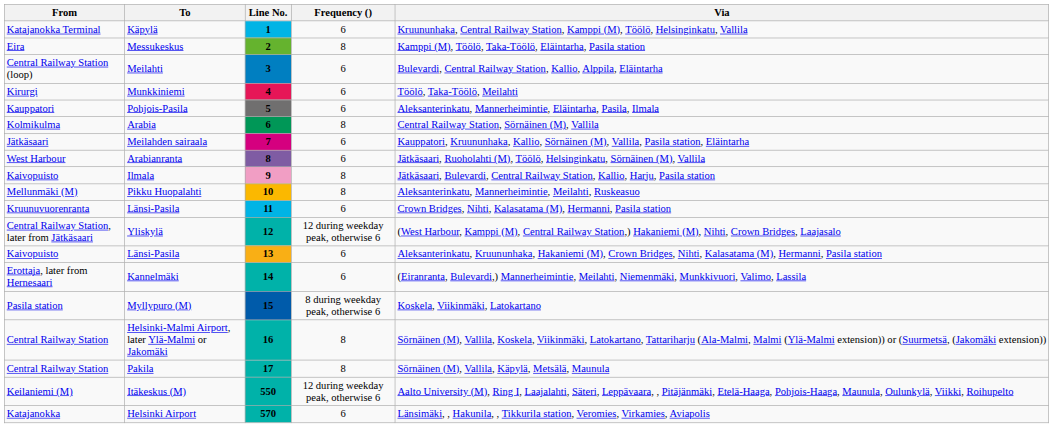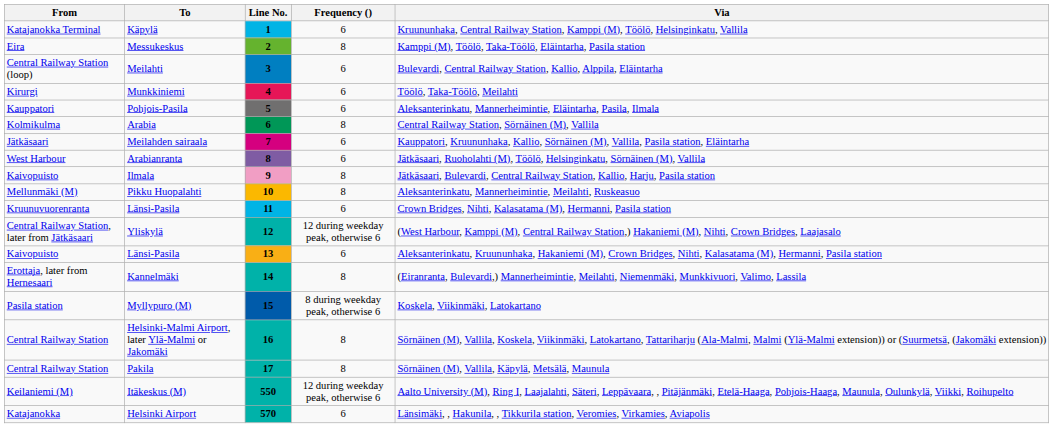 <table class="wikitable mw-collapsible mw-collapsed">
 <tr>
 <th width="175px" align="center">From</th>
 <th width="175px" align="center">To</th>
 <th width="62.5px">Line No.</th>
 <th width="150px">Frequency ()</th>
 <th align="center">Via</th>
 </tr>
 <tr>
 <td><a href='#'>Katajanokka Terminal</a></td>
 <td><a href='#'>Käpylä</a></td>
 <td align="center" bgcolor="#00b4e5"><span><strong>1</strong></span></td>
 <td align="center">6</td>
 <td><a href='#'>Kruununhaka</a>, <a href='#'>Central Railway Station</a>, <a href='#'>Kamppi (M)</a>, <a href='#'>Töölö</a>, <a href='#'>Helsinginkatu</a>, <a href='#'>Vallila</a></td>
 </tr>
 <tr>
 <td><a href='#'>Eira</a></td>
 <td><a href='#'>Messukeskus</a></td>
 <td align="center" bgcolor="#65b32e"><span><strong>2</strong></span></td>
 <td align="center">8</td>
 <td><a href='#'>Kamppi (M)</a>, <a href='#'>Töölö</a>, <a href='#'>Taka-Töölö</a>, <a href='#'>Eläintarha</a>, <a href='#'>Pasila station</a></td>
 </tr>
 <tr>
 <td><a href='#'>Central Railway Station</a> (loop)</td>
 <td><a href='#'>Meilahti</a></td>
 <td align="center" bgcolor="#007fc1"><span><strong>3</strong></span></td>
 <td align="center">6</td>
 <td><a href='#'>Bulevardi</a>, <a href='#'>Central Railway Station</a>, <a href='#'>Kallio</a>, <a href='#'>Alppila</a>, <a href='#'>Eläintarha</a></td>
 </tr>
 <tr>
 <td><a href='#'>Kirurgi</a></td>
 <td><a href='#'>Munkkiniemi</a></td>
 <td align="center" bgcolor="#e61657"><span><strong>4</strong></span></td>
 <td align="center">6</td>
 <td><a href='#'>Töölö</a>, <a href='#'>Taka-Töölö</a>, <a href='#'>Meilahti</a></td>
 </tr>
 <tr>
 <td><a href='#'>Kauppatori</a></td>
 <td><a href='#'>Pohjois-Pasila</a></td>
 <td align="center" bgcolor="#706f6f"><span><strong>5</strong></span></td>
 <td align="center">6</td>
 <td><a href='#'>Aleksanterinkatu</a>, <a href='#'>Mannerheimintie</a>, <a href='#'>Eläintarha</a>, <a href='#'>Pasila</a>, <a href='#'>Ilmala</a></td>
 </tr>
 <tr>
 <td><a href='#'>Kolmikulma</a></td>
 <td><a href='#'>Arabia</a></td>
 <td align="center" bgcolor="#009757"><span><strong>6</strong></span></td>
 <td align="center">8</td>
 <td><a href='#'>Central Railway Station</a>, <a href='#'>Sörnäinen (M)</a>, <a href='#'>Vallila</a></td>
 </tr>
 <tr>
 <td><a href='#'>Jätkäsaari</a></td>
 <td><a href='#'>Meilahden sairaala</a></td>
 <td align="center" bgcolor="#d5007f"><span><strong>7</strong></span></td>
 <td align="center">6</td>
 <td><a href='#'>Kauppatori</a>, <a href='#'>Kruununhaka</a>, <a href='#'>Kallio</a>, <a href='#'>Sörnäinen (M)</a>, <a href='#'>Vallila</a>, <a href='#'>Pasila station</a>, <a href='#'>Eläintarha</a></td>
 </tr>
 <tr>
 <td><a href='#'>West Harbour</a></td>
 <td><a href='#'>Arabianranta</a></td>
 <td align="center" bgcolor="#7f5ca3"><span><strong>8</strong></span></td>
 <td align="center">6</td>
 <td><a href='#'>Jätkäsaari</a>, <a href='#'>Ruoholahti (M)</a>, <a href='#'>Töölö</a>, <a href='#'>Helsinginkatu</a>, <a href='#'>Sörnäinen (M)</a>, <a href='#'>Vallila</a></td>
 </tr>
 <tr>
 <td><a href='#'>Kaivopuisto</a></td>
 <td><a href='#'>Ilmala</a></td>
 <td align="center" bgcolor="#f19ec4"><span><strong>9</strong></span></td>
 <td align="center">8</td>
 <td><a href='#'>Jätkäsaari</a>, <a href='#'>Bulevardi</a>, <a href='#'>Central Railway Station</a>, <a href='#'>Kallio</a>, <a href='#'>Harju</a>, <a href='#'>Pasila station</a></td>
 </tr>
 <tr>
 <td><a href='#'>Mellunmäki (M)</a></td>
 <td><a href='#'>Pikku Huopalahti</a></td>
 <td align="center" bgcolor="#fbb800"><span><strong>10</strong></span></td>
 <td align="center">8</td>
 <td><a href='#'>Aleksanterinkatu</a>, <a href='#'>Mannerheimintie</a>, <a href='#'>Meilahti</a>, <a href='#'>Ruskeasuo</a></td>
 </tr>
 <tr>
 <td><a href='#'>Kruunuvuorenranta</a></td>
 <td><a href='#'>Länsi-Pasila</a></td>
 <td align="center" bgcolor="#00b4e5"><span><strong>11</strong></span></td>
 <td align="center">6</td>
 <td><a href='#'>Crown Bridges</a>, <a href='#'>Nihti</a>, <a href='#'>Kalasatama (M)</a>, <a href='#'>Hermanni</a>, <a href='#'>Pasila station</a></td>
 </tr>
 <tr>
 <td><a href='#'>Central Railway Station</a>, later from <a href='#'>Jätkäsaari</a></td>
 <td><a href='#'>Yliskylä</a></td>
 <td align="center" bgcolor="#00b2a9"><span><strong>12</strong></span></td>
 <td align="center">12 during weekday peak, otherwise 6</td>
 <td>(<a href='#'>West Harbour</a>, <a href='#'>Kamppi (M)</a>, <a href='#'>Central Railway Station</a>,) <a href='#'>Hakaniemi (M)</a>, <a href='#'>Nihti</a>, <a href='#'>Crown Bridges</a>, <a href='#'>Laajasalo</a></td>
 </tr>
 <tr>
 <td><a href='#'>Kaivopuisto</a></td>
 <td><a href='#'>Länsi-Pasila</a></td>
 <td align="center" bgcolor="#f9af15"><span><strong>13</strong></span></td>
 <td align="center">6</td>
 <td><a href='#'>Aleksanterinkatu</a>, <a href='#'>Kruununhaka</a>, <a href='#'>Hakaniemi (M)</a>, <a href='#'>Crown Bridges</a>, <a href='#'>Nihti</a>, <a href='#'>Kalasatama (M)</a>, <a href='#'>Hermanni</a>, <a href='#'>Pasila station</a></td>
 </tr>
 <tr>
 <td><a href='#'>Erottaja</a>, later from <a href='#'>Hernesaari</a></td>
 <td><a href='#'>Kannelmäki</a></td>
 <td align="center" bgcolor="#00b2a9"><span><strong>14</strong></span></td>
-<td align="center">6</td>
+<td align="center">8</td>
 <td>(<a href='#'>Eiranranta</a>, <a href='#'>Bulevardi</a>,) <a href='#'>Mannerheimintie</a>, <a href='#'>Meilahti</a>, <a href='#'>Niemenmäki</a>, <a href='#'>Munkkivuori</a>, <a href='#'>Valimo</a>, <a href='#'>Lassila</a></td>
 </tr>
 <tr>
 <td><a href='#'>Pasila station</a></td>
 <td><a href='#'>Myllypuro (M)</a></td>
 <td align="center" bgcolor="#005baa"><span><strong>15</strong></span></td>
 <td align="center">8 during weekday peak, otherwise 6</td>
 <td><a href='#'>Koskela</a>, <a href='#'>Viikinmäki</a>, <a href='#'>Latokartano</a></td>
 </tr>
 <tr>
 <td><a href='#'>Central Railway Station</a></td>
 <td><a href='#'>Helsinki-Malmi Airport</a>, later <a href='#'>Ylä-Malmi</a> or <a href='#'>Jakomäki</a></td>
 <td align="center" bgcolor="#00b2a9"><span><strong>16</strong></span></td>
 <td align="center">8</td>
 <td><a href='#'>Sörnäinen (M)</a>, <a href='#'>Vallila</a>, <a href='#'>Koskela</a>, <a href='#'>Viikinmäki</a>, <a href='#'>Latokartano</a>, <a href='#'>Tattariharju</a> (<a href='#'>Ala-Malmi</a>, <a href='#'>Malmi</a> (<a href='#'>Ylä-Malmi</a> extension)) or (<a href='#'>Suurmetsä</a>,  (<a href='#'>Jakomäki</a> extension))</td>
 </tr>
 <tr>
 <td><a href='#'>Central Railway Station</a></td>
 <td><a href='#'>Pakila</a></td>
 <td align="center" bgcolor="#00b2a9"><span><strong>17</strong></span></td>
 <td align="center">8</td>
 <td><a href='#'>Sörnäinen (M)</a>, <a href='#'>Vallila</a>, <a href='#'>Käpylä</a>, <a href='#'>Metsälä</a>, <a href='#'>Maunula</a></td>
 </tr>
 <tr>
 <td><a href='#'>Keilaniemi (M)</a></td>
 <td><a href='#'>Itäkeskus (M)</a></td>
 <td align="center" bgcolor="#00b2a9"><span><strong>550</strong></span></td>
 <td align="center">12 during weekday peak, otherwise 6</td>
 <td><a href='#'>Aalto University (M)</a>, <a href='#'>Ring I</a>, <a href='#'>Laajalahti</a>, <a href='#'>Säteri</a>, <a href='#'>Leppävaara</a>, , <a href='#'>Pitäjänmäki</a>, <a href='#'>Etelä-Haaga</a>, <a href='#'>Pohjois-Haaga</a>, <a href='#'>Maunula</a>, <a href='#'>Oulunkylä</a>, <a href='#'>Viikki</a>, <a href='#'>Roihupelto</a></td>
 </tr>
 <tr>
 <td><a href='#'>Katajanokka</a></td>
 <td><a href='#'>Helsinki Airport</a></td>
 <td align="center" bgcolor="#00b2a9"><span><strong>570</strong></span></td>
 <td align="center">6</td>
 <td><a href='#'>Länsimäki</a>, , <a href='#'>Hakunila</a>, , <a href='#'>Tikkurila station</a>, <a href='#'>Veromies</a>, <a href='#'>Virkamies</a>, <a href='#'>Aviapolis</a></td>
 </tr>
 </table>
